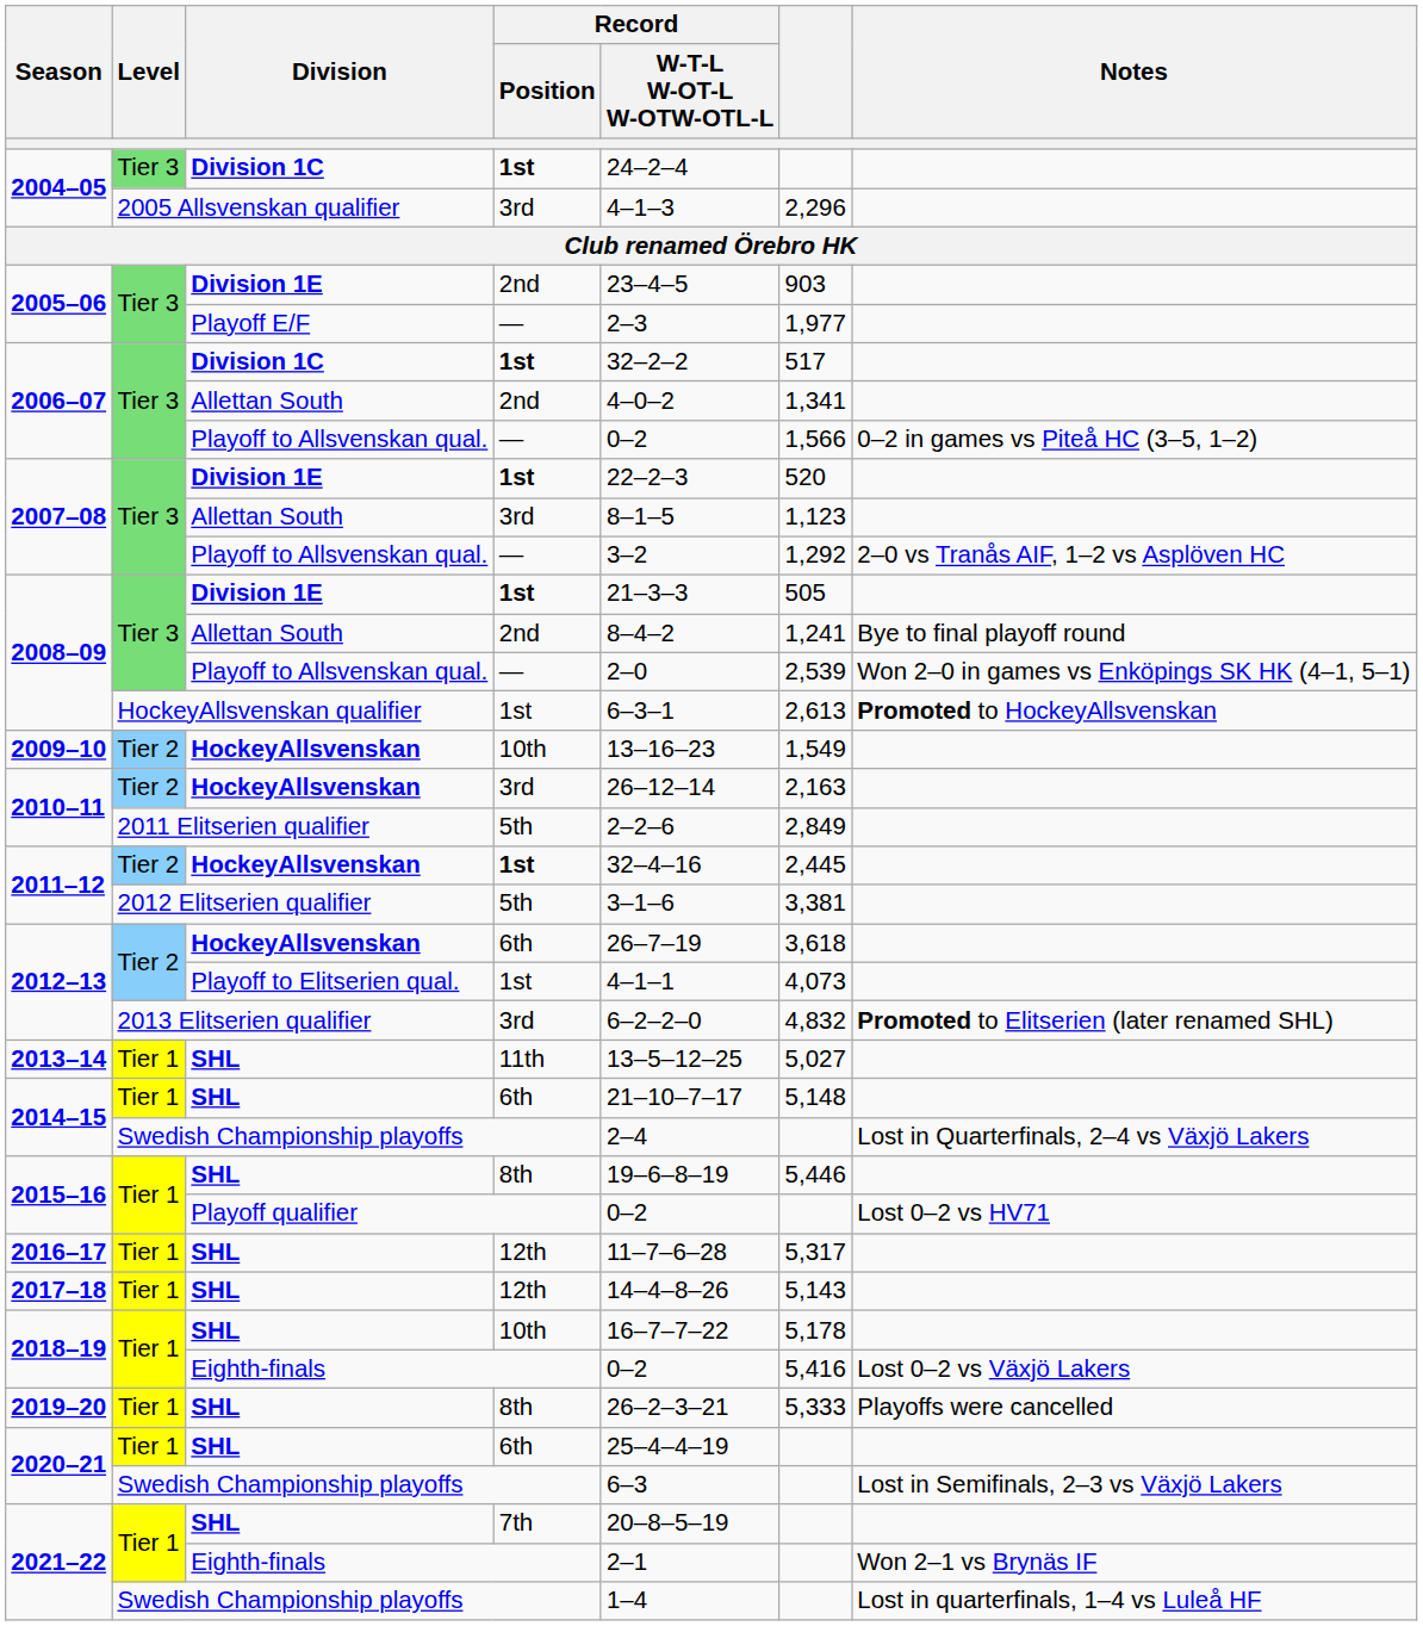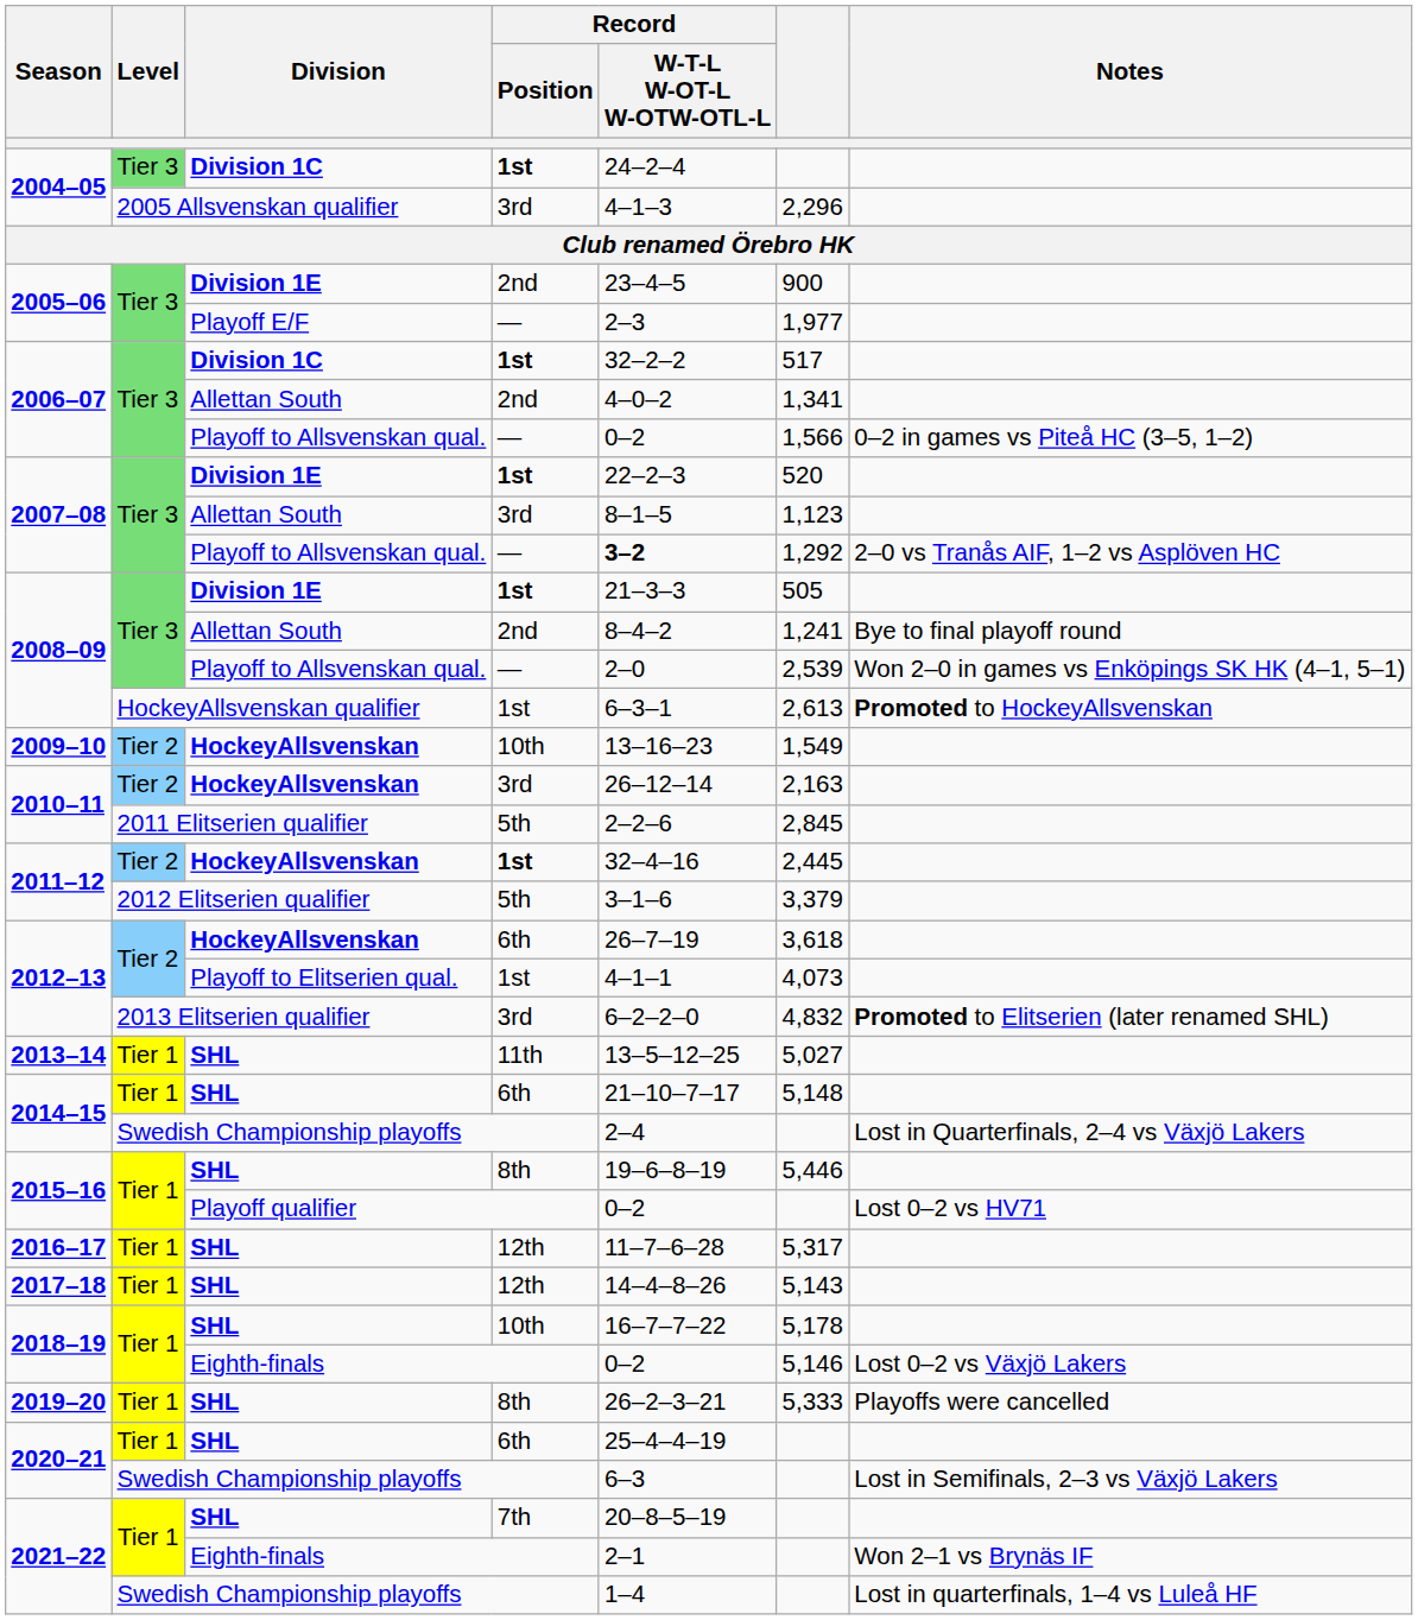 <table class="wikitable">
 <tr>
 <th rowspan="2">Season</th>
 <th rowspan="2">Level</th>
 <th rowspan="2">Division</th>
 <th colspan="2">Record</th>
 <th rowspan=2></th>
 <th rowspan="2">Notes</th>
 </tr>
 <tr>
 <th>Position</th>
 <th>W-T-L<br>W-OT-L<br>W-OTW-OTL-L</th>
 </tr>
 <tr>
 <th colspan=7 style="text-align:center"></th>
 </tr>
 <tr>
 <td rowspan=2><strong><a href='#'>2004–05</a></strong></td>
 <td style="background:#77DD77;">Tier 3</td>
 <td><strong><a href='#'>Division 1C</a></strong></td>
 <td><strong>1st</strong></td>
 <td>24–2–4</td>
 <td></td>
 <td></td>
 </tr>
 <tr>
 <td colspan=2><a href='#'>2005 Allsvenskan qualifier</a></td>
 <td>3rd</td>
 <td>4–1–3</td>
 <td>2,296</td>
 <td></td>
 </tr>
 <tr>
 <th colspan=7 style="text-align:center"><em>Club renamed Örebro HK</em></th>
 </tr>
 <tr>
 <td rowspan=2><strong><a href='#'>2005–06</a></strong></td>
 <td rowspan=2 style="background:#77DD77;">Tier 3</td>
 <td><strong><a href='#'>Division 1E</a></strong></td>
 <td>2nd</td>
 <td>23–4–5</td>
-<td>903</td>
+<td>900</td>
 <td></td>
 </tr>
 <tr>
 <td><a href='#'>Playoff E/F</a></td>
 <td>—</td>
 <td>2–3</td>
 <td>1,977</td>
 <td></td>
 </tr>
 <tr>
 <td rowspan=3><strong><a href='#'>2006–07</a></strong></td>
 <td rowspan=3 style="background:#77DD77;">Tier 3</td>
 <td><strong><a href='#'>Division 1C</a></strong></td>
 <td><strong>1st</strong></td>
 <td>32–2–2</td>
 <td>517</td>
 <td></td>
 </tr>
 <tr>
 <td><a href='#'>Allettan South</a></td>
 <td>2nd</td>
 <td>4–0–2</td>
 <td>1,341</td>
 <td></td>
 </tr>
 <tr>
 <td><a href='#'>Playoff to Allsvenskan qual.</a></td>
 <td>—</td>
 <td>0–2</td>
 <td>1,566</td>
 <td>0–2 in games vs <a href='#'>Piteå HC</a> (3–5, 1–2)</td>
 </tr>
 <tr>
 <td rowspan=3><strong><a href='#'>2007–08</a></strong></td>
 <td rowspan=3 style="background:#77DD77;">Tier 3</td>
 <td><strong><a href='#'>Division 1E</a></strong></td>
 <td><strong>1st</strong></td>
 <td>22–2–3</td>
 <td>520</td>
 <td></td>
 </tr>
 <tr>
 <td><a href='#'>Allettan South</a></td>
 <td>3rd</td>
 <td>8–1–5</td>
 <td>1,123</td>
 <td></td>
 </tr>
 <tr>
 <td><a href='#'>Playoff to Allsvenskan qual.</a></td>
 <td>—</td>
-<td>3–2</td>
+<td><strong>3–2</strong></td>
 <td>1,292</td>
 <td>2–0 vs <a href='#'>Tranås AIF</a>, 1–2 vs <a href='#'>Asplöven HC</a></td>
 </tr>
 <tr>
 <td rowspan=4><strong><a href='#'>2008–09</a></strong></td>
 <td rowspan=3 style="background:#77DD77;">Tier 3</td>
 <td><strong><a href='#'>Division 1E</a></strong></td>
 <td><strong>1st</strong></td>
 <td>21–3–3</td>
 <td>505</td>
 <td></td>
 </tr>
 <tr>
 <td><a href='#'>Allettan South</a></td>
 <td>2nd</td>
 <td>8–4–2</td>
 <td>1,241</td>
 <td>Bye to final playoff round</td>
 </tr>
 <tr>
 <td><a href='#'>Playoff to Allsvenskan qual.</a></td>
 <td>—</td>
 <td>2–0</td>
 <td>2,539</td>
 <td>Won 2–0 in games vs <a href='#'>Enköpings SK HK</a> (4–1, 5–1)</td>
 </tr>
 <tr>
 <td colspan=2><a href='#'>HockeyAllsvenskan qualifier</a></td>
 <td>1st</td>
 <td>6–3–1</td>
 <td>2,613</td>
 <td> <strong>Promoted</strong> to <a href='#'>HockeyAllsvenskan</a></td>
 </tr>
 <tr>
 <td><strong><a href='#'>2009–10</a></strong></td>
 <td style="background:#87CEFA;">Tier 2</td>
 <td><strong><a href='#'>HockeyAllsvenskan</a></strong></td>
 <td>10th</td>
 <td>13–16–23</td>
 <td>1,549</td>
 <td></td>
 </tr>
 <tr>
 <td rowspan=2><strong><a href='#'>2010–11</a></strong></td>
 <td style="background:#87CEFA;">Tier 2</td>
 <td><strong><a href='#'>HockeyAllsvenskan</a></strong></td>
 <td>3rd</td>
 <td>26–12–14</td>
 <td>2,163</td>
 <td></td>
 </tr>
 <tr>
 <td colspan=2><a href='#'>2011 Elitserien qualifier</a></td>
 <td>5th</td>
 <td>2–2–6</td>
-<td>2,849</td>
+<td>2,845</td>
 <td></td>
 </tr>
 <tr>
 <td rowspan=2><strong><a href='#'>2011–12</a></strong></td>
 <td style="background:#87CEFA;">Tier 2</td>
 <td><strong><a href='#'>HockeyAllsvenskan</a></strong></td>
 <td><strong>1st</strong></td>
 <td>32–4–16</td>
 <td>2,445</td>
 <td></td>
 </tr>
 <tr>
 <td colspan=2><a href='#'>2012 Elitserien qualifier</a></td>
 <td>5th</td>
 <td>3–1–6</td>
-<td>3,381</td>
+<td>3,379</td>
 <td></td>
 </tr>
 <tr>
 <td rowspan=3><strong><a href='#'>2012–13</a></strong></td>
 <td rowspan=2 style="background:#87CEFA;">Tier 2</td>
 <td><strong><a href='#'>HockeyAllsvenskan</a></strong></td>
 <td>6th</td>
 <td>26–7–19</td>
 <td>3,618</td>
 <td></td>
 </tr>
 <tr>
 <td><a href='#'>Playoff to Elitserien qual.</a></td>
 <td>1st</td>
 <td>4–1–1</td>
 <td>4,073</td>
 <td></td>
 </tr>
 <tr>
 <td colspan=2><a href='#'>2013 Elitserien qualifier</a></td>
 <td>3rd</td>
 <td>6–2–2–0</td>
 <td>4,832</td>
 <td> <strong>Promoted</strong> to <a href='#'>Elitserien</a> (later renamed SHL)</td>
 </tr>
 <tr>
 <td><strong><a href='#'>2013–14</a></strong></td>
 <td style="background:#FFFF00;">Tier 1</td>
 <td><strong><a href='#'>SHL</a></strong></td>
 <td>11th</td>
 <td>13–5–12–25</td>
 <td>5,027</td>
 <td></td>
 </tr>
 <tr>
 <td rowspan=2><strong><a href='#'>2014–15</a></strong></td>
 <td style="background:#FFFF00;">Tier 1</td>
 <td><strong><a href='#'>SHL</a></strong></td>
 <td>6th</td>
 <td>21–10–7–17</td>
 <td>5,148</td>
 <td></td>
 </tr>
 <tr>
 <td colspan=3><a href='#'>Swedish Championship playoffs</a></td>
 <td>2–4</td>
 <td></td>
 <td>Lost in Quarterfinals, 2–4 vs <a href='#'>Växjö Lakers</a></td>
 </tr>
 <tr>
 <td rowspan=2 align=center><strong><a href='#'>2015–16</a></strong></td>
 <td rowspan=2 align=center style="background:#FFFF00;">Tier 1</td>
 <td><strong><a href='#'>SHL</a></strong></td>
 <td>8th</td>
 <td>19–6–8–19</td>
 <td>5,446</td>
 <td></td>
 </tr>
 <tr>
 <td colspan=2><a href='#'>Playoff qualifier</a></td>
 <td>0–2</td>
 <td></td>
 <td>Lost 0–2 vs <a href='#'>HV71</a></td>
 </tr>
 <tr>
 <td><strong><a href='#'>2016–17</a></strong></td>
 <td align=center style="background:#FFFF00;">Tier 1</td>
 <td><strong><a href='#'>SHL</a></strong></td>
 <td>12th</td>
 <td>11–7–6–28</td>
 <td>5,317</td>
 <td></td>
 </tr>
 <tr>
 <td><strong><a href='#'>2017–18</a></strong></td>
 <td align=center style="background:#FFFF00;">Tier 1</td>
 <td><strong><a href='#'>SHL</a></strong></td>
 <td>12th</td>
 <td>14–4–8–26</td>
 <td>5,143</td>
 <td></td>
 </tr>
 <tr>
 <td rowspan=2 align=center><strong><a href='#'>2018–19</a></strong></td>
 <td rowspan=2 align=center style="background:#FFFF00;">Tier 1</td>
 <td><strong><a href='#'>SHL</a></strong></td>
 <td>10th</td>
 <td>16–7–7–22</td>
 <td>5,178</td>
 <td></td>
 </tr>
 <tr>
 <td colspan=2><a href='#'>Eighth-finals</a></td>
 <td>0–2</td>
-<td>5,416</td>
+<td>5,146</td>
 <td>Lost 0–2 vs <a href='#'>Växjö Lakers</a></td>
 </tr>
 <tr>
 <td><strong><a href='#'>2019–20</a></strong></td>
 <td align=center style="background:#FFFF00;">Tier 1</td>
 <td><strong><a href='#'>SHL</a></strong></td>
 <td>8th</td>
 <td>26–2–3–21</td>
 <td>5,333</td>
 <td>Playoffs were cancelled</td>
 </tr>
 <tr>
 <td rowspan=2><strong><a href='#'>2020–21</a></strong></td>
 <td style="background:#FFFF00;">Tier 1</td>
 <td><strong><a href='#'>SHL</a></strong></td>
 <td>6th</td>
 <td>25–4–4–19</td>
 <td></td>
 </tr>
 <tr>
 <td colspan=3><a href='#'>Swedish Championship playoffs</a></td>
 <td>6–3</td>
 <td></td>
 <td>Lost in Semifinals, 2–3 vs <a href='#'>Växjö Lakers</a></td>
 </tr>
 <tr>
 <td rowspan=3 align=center><strong><a href='#'>2021–22</a></strong></td>
 <td rowspan=2 align=center style="background:#FFFF00;">Tier 1</td>
 <td><strong><a href='#'>SHL</a></strong></td>
 <td>7th</td>
 <td>20–8–5–19</td>
 <td></td>
 <td></td>
 </tr>
 <tr>
 <td colspan=2><a href='#'>Eighth-finals</a></td>
 <td>2–1</td>
 <td></td>
 <td>Won 2–1 vs <a href='#'>Brynäs IF</a></td>
 </tr>
 <tr>
 <td colspan=3><a href='#'>Swedish Championship playoffs</a></td>
 <td>1–4</td>
 <td></td>
 <td>Lost in quarterfinals, 1–4 vs <a href='#'>Luleå HF</a></td>
 </tr>
 </table>
